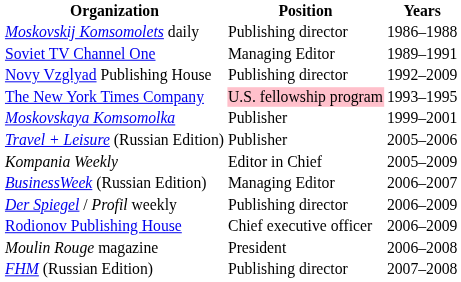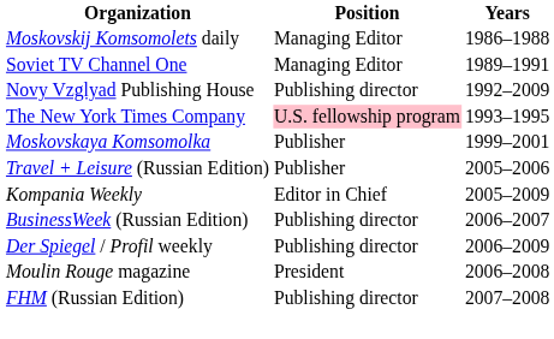 <table class="wide">
 <tr>
 <th>Organization</th>
 <th>Position</th>
 <th>Years</th>
 </tr>
 <tr>
 <td><em><a href='#'>Moskovskij Komsomolets</a></em> daily</td>
-<td>Publishing director</td>
+<td>Managing Editor</td>
 <td>1986–1988</td>
 </tr>
 <tr>
 <td><a href='#'>Soviet TV Channel One</a></td>
 <td>Managing Editor</td>
 <td>1989–1991</td>
 </tr>
 <tr>
 <td><a href='#'>Novy Vzglyad</a> Publishing House</td>
 <td>Publishing director</td>
 <td>1992–2009</td>
 </tr>
 <tr>
 <td><a href='#'>The New York Times Company</a></td>
 <td style="background: pink;">U.S. fellowship program</td>
 <td>1993–1995</td>
 </tr>
 <tr>
 <td><em><a href='#'>Moskovskaya Komsomolka</a></em></td>
 <td>Publisher</td>
 <td>1999–2001</td>
 </tr>
 <tr>
 <td><em><a href='#'>Travel + Leisure</a></em> (Russian Edition)</td>
 <td>Publisher</td>
 <td>2005–2006</td>
 </tr>
 <tr>
 <td><em>Kompania Weekly</em></td>
 <td>Editor in Chief</td>
 <td>2005–2009</td>
 </tr>
 <tr>
 <td><em><a href='#'>BusinessWeek</a></em> (Russian Edition)</td>
-<td>Managing Editor</td>
+<td>Publishing director</td>
 <td>2006–2007</td>
 </tr>
 <tr>
 <td><em><a href='#'>Der Spiegel</a></em> / <em>Profil</em> weekly</td>
 <td>Publishing director</td>
-<td>2006–2009</td>
-</tr>
-<tr>
-<td><a href='#'>Rodionov Publishing House</a></td>
-<td>Chief executive officer</td>
 <td>2006–2009</td>
 </tr>
 <tr>
 <td><em>Moulin Rouge</em> magazine</td>
 <td>President</td>
 <td>2006–2008</td>
 </tr>
 <tr>
 <td><em><a href='#'>FHM</a></em> (Russian Edition)</td>
 <td>Publishing director</td>
 <td>2007–2008</td>
 </tr>
 </table>
